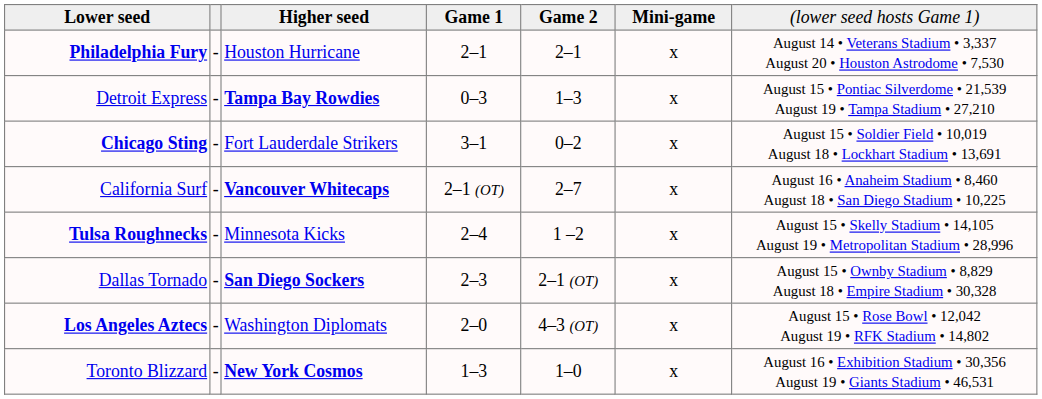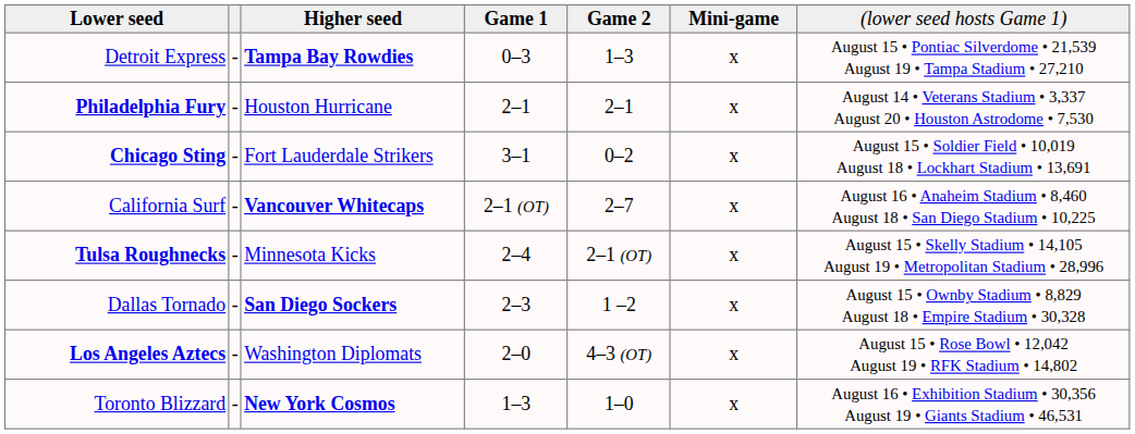 <table style=border-collapse:collapse border=1 cellspacing=0 cellpadding=2>
 <tr style="text-align:center; background:#efefef;">
 <th width=180>Lower seed</th>
 <th width=5></th>
 <th width=180>Higher seed</th>
 <th width=80>Game 1</th>
 <th width=80>Game 2</th>
 <th width=100>Mini-game</th>
 <td width=270><em>(lower seed hosts Game 1)</em></td>
 </tr>
 <tr style="text-align:center; background:snow;">
+<td align=right><a href='#'>Detroit Express</a></td>
+<td>-</td>
+<td align=left><strong><a href='#'>Tampa Bay Rowdies</a></strong></td>
+<td>0–3</td>
+<td>1–3</td>
+<td>x</td>
+<td><small>August 15 • <a href='#'>Pontiac Silverdome</a> • 21,539<br>August 19 • <a href='#'>Tampa Stadium</a> • 27,210</small></td>
+</tr>
+<tr style="text-align:center; background:snow;">
 <td align=right><strong><a href='#'>Philadelphia Fury</a></strong></td>
 <td>-</td>
 <td align=left><a href='#'>Houston Hurricane</a></td>
 <td>2–1</td>
 <td>2–1</td>
 <td>x</td>
 <td><small>August 14 • <a href='#'>Veterans Stadium</a> • 3,337<br>August 20 • <a href='#'>Houston Astrodome</a> • 7,530</small></td>
-</tr>
-<tr style="text-align:center; background:snow;">
-<td align=right><a href='#'>Detroit Express</a></td>
-<td>-</td>
-<td align=left><strong><a href='#'>Tampa Bay Rowdies</a></strong></td>
-<td>0–3</td>
-<td>1–3</td>
-<td>x</td>
-<td><small>August 15 • <a href='#'>Pontiac Silverdome</a> • 21,539<br>August 19 • <a href='#'>Tampa Stadium</a> • 27,210</small></td>
 </tr>
 <tr style="text-align:center; background:snow;">
 <td align=right><strong><a href='#'>Chicago Sting</a></strong></td>
 <td>-</td>
 <td align=left><a href='#'>Fort Lauderdale Strikers</a></td>
 <td>3–1</td>
 <td>0–2</td>
 <td>x</td>
 <td><small>August 15 • <a href='#'>Soldier Field</a> • 10,019<br>August 18 • <a href='#'>Lockhart Stadium</a> • 13,691</small></td>
 </tr>
 <tr style="text-align:center; background:snow;">
 <td align=right><a href='#'>California Surf</a></td>
 <td>-</td>
 <td align=left><strong><a href='#'>Vancouver Whitecaps</a></strong></td>
 <td>2–1 <small><em>(OT)</em></small></td>
 <td>2–7</td>
 <td>x</td>
 <td><small>August 16 • <a href='#'>Anaheim Stadium</a> • 8,460<br>August 18 • <a href='#'>San Diego Stadium</a> • 10,225</small></td>
 </tr>
 <tr style="text-align:center; background:snow;">
 <td align=right><strong><a href='#'>Tulsa Roughnecks</a></strong></td>
 <td>-</td>
 <td align=left><a href='#'>Minnesota Kicks</a></td>
 <td>2–4</td>
-<td>1 –2</td>
+<td>2–1 <small><em>(OT)</em></small></td>
 <td>x</td>
 <td><small>August 15 • <a href='#'>Skelly Stadium</a> • 14,105<br>August 19 • <a href='#'>Metropolitan Stadium</a> • 28,996</small></td>
 </tr>
 <tr style="text-align:center; background:snow;">
 <td align=right><a href='#'>Dallas Tornado</a></td>
 <td>-</td>
 <td align=left><strong><a href='#'>San Diego Sockers</a></strong></td>
 <td>2–3</td>
-<td>2–1 <small><em>(OT)</em></small></td>
+<td>1 –2</td>
 <td>x</td>
 <td><small>August 15 • <a href='#'>Ownby Stadium</a> • 8,829<br>August 18 • <a href='#'>Empire Stadium</a> • 30,328</small></td>
 </tr>
 <tr style="text-align:center; background:snow;">
 <td align=right><strong><a href='#'>Los Angeles Aztecs</a></strong></td>
 <td>-</td>
 <td align=left><a href='#'>Washington Diplomats</a></td>
 <td>2–0</td>
 <td>4–3 <small><em>(OT)</em></small></td>
 <td>x</td>
 <td><small>August 15 • <a href='#'>Rose Bowl</a> • 12,042<br>August 19 • <a href='#'>RFK Stadium</a> • 14,802</small></td>
 </tr>
 <tr style="text-align:center; background:snow;">
 <td align=right><a href='#'>Toronto Blizzard</a></td>
 <td>-</td>
 <td align=left><strong><a href='#'>New York Cosmos</a></strong></td>
 <td>1–3</td>
 <td>1–0</td>
 <td>x</td>
 <td><small>August 16 • <a href='#'>Exhibition Stadium</a> • 30,356<br>August 19 • <a href='#'>Giants Stadium</a> • 46,531</small></td>
 </tr>
 </table>
